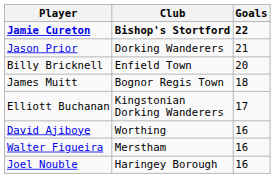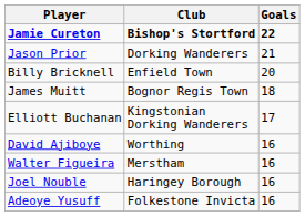 <table class="wikitable">
 <tr>
 <th>Player</th>
 <th>Club</th>
 <th>Goals</th>
 </tr>
 <tr>
 <td><strong><a href='#'>Jamie Cureton</a></strong></td>
 <td><strong>Bishop's Stortford</strong></td>
 <td><strong>22</strong></td>
 </tr>
 <tr>
 <td><a href='#'>Jason Prior</a></td>
 <td>Dorking Wanderers</td>
 <td>21</td>
 </tr>
 <tr>
 <td>Billy Bricknell</td>
 <td>Enfield Town</td>
 <td>20</td>
 </tr>
 <tr>
 <td>James Muitt</td>
 <td>Bognor Regis Town</td>
 <td>18</td>
 </tr>
 <tr>
 <td>Elliott Buchanan</td>
 <td>Kingstonian<br>Dorking Wanderers</td>
 <td>17</td>
 </tr>
 <tr>
 <td><a href='#'>David Ajiboye</a></td>
 <td>Worthing</td>
 <td>16</td>
 </tr>
 <tr>
 <td><a href='#'>Walter Figueira</a></td>
 <td>Merstham</td>
 <td>16</td>
 </tr>
 <tr>
 <td><a href='#'>Joel Nouble</a></td>
 <td>Haringey Borough</td>
 <td>16</td>
 </tr>
+<tr>
+<td><a href='#'>Adeoye Yusuff</a></td>
+<td>Folkestone Invicta</td>
+<td>16</td>
+</tr>
 </table>
